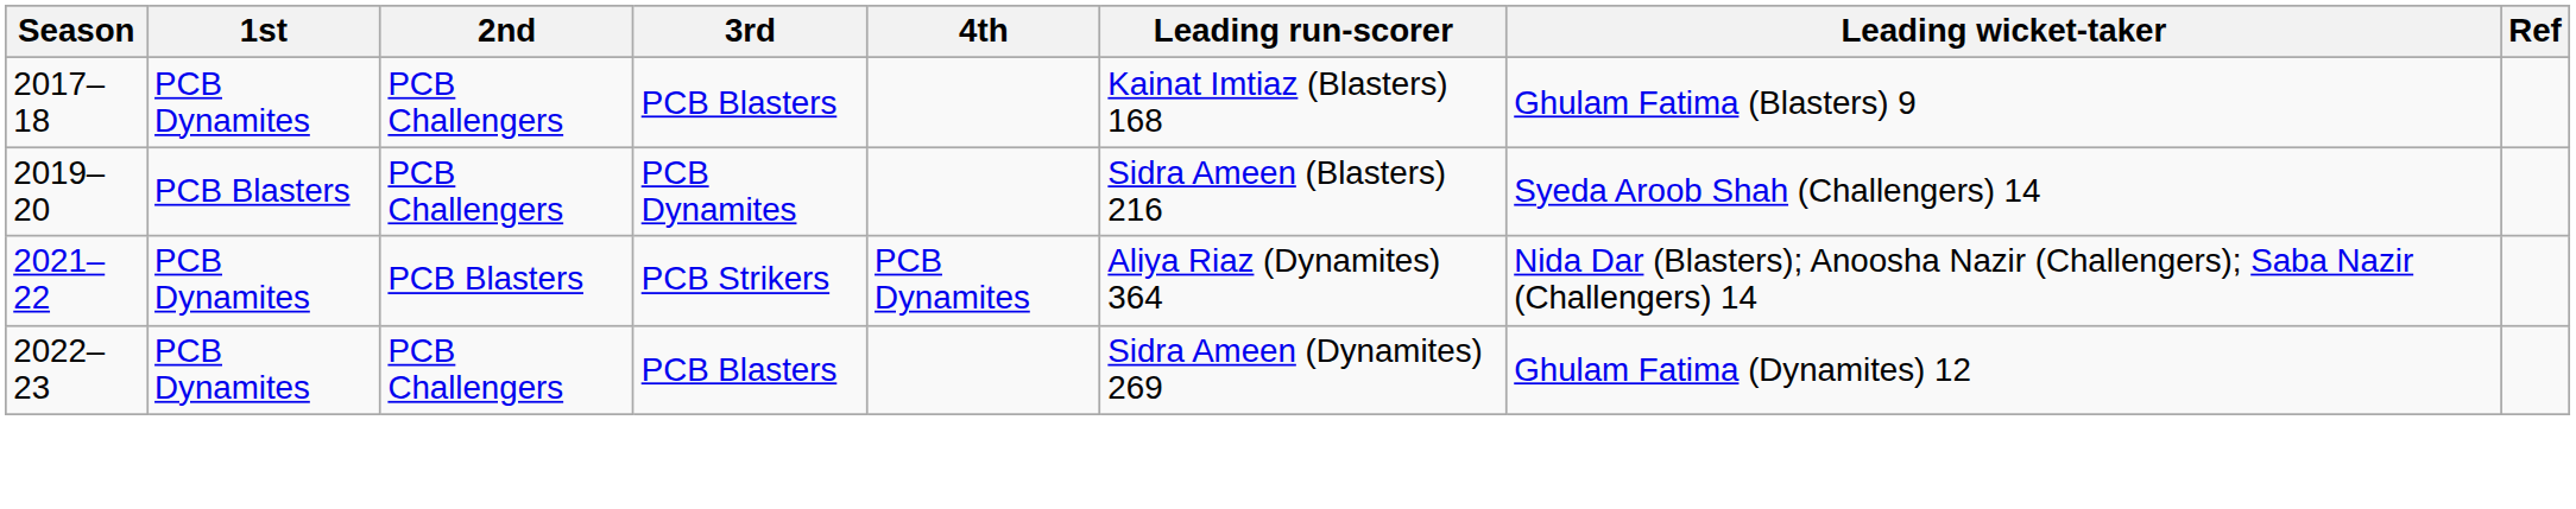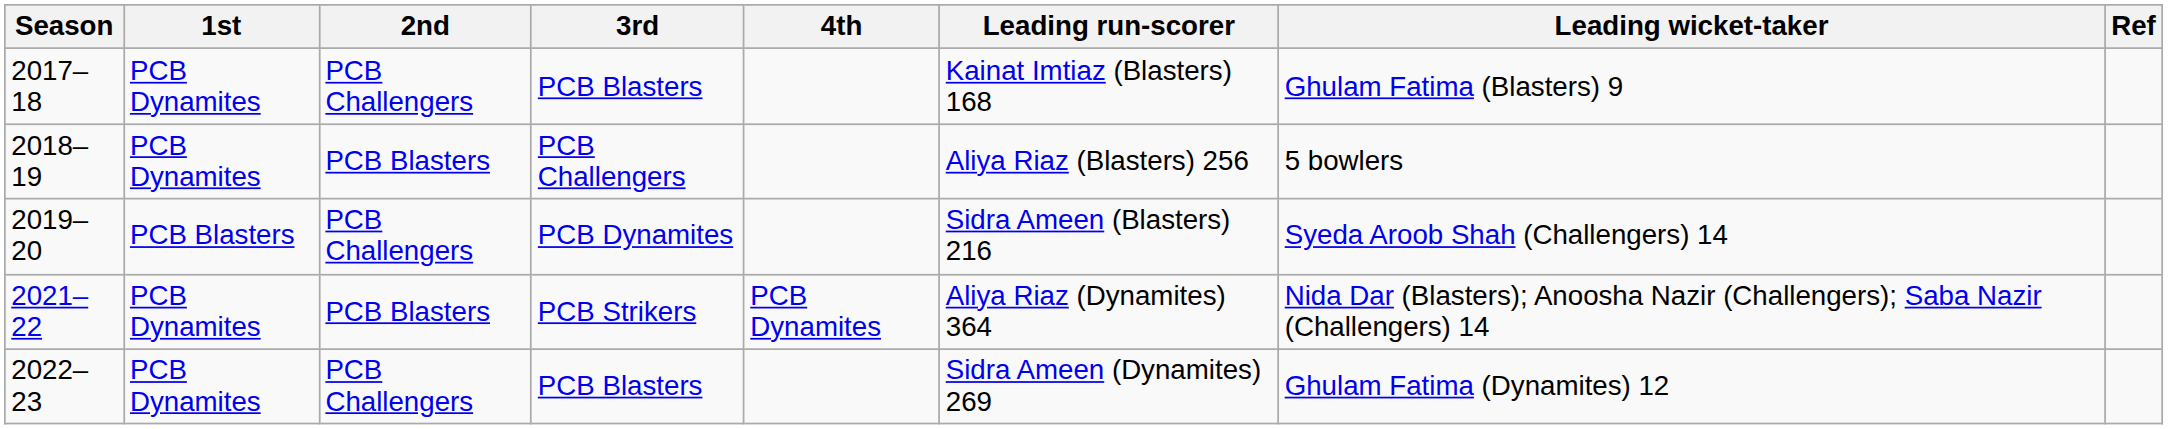 <table class="wikitable">
 <tr>
 <th>Season</th>
 <th>1st</th>
 <th>2nd</th>
 <th>3rd</th>
 <th>4th</th>
 <th>Leading run-scorer</th>
 <th>Leading wicket-taker</th>
 <th>Ref</th>
 </tr>
 <tr>
 <td>2017–18</td>
 <td><a href='#'>PCB Dynamites</a></td>
 <td><a href='#'>PCB Challengers</a></td>
 <td><a href='#'>PCB Blasters</a></td>
 <td></td>
 <td><a href='#'>Kainat Imtiaz</a> (Blasters) 168</td>
 <td><a href='#'>Ghulam Fatima</a> (Blasters) 9</td>
+<td></td>
+</tr>
+<tr>
+<td>2018–19</td>
+<td><a href='#'>PCB Dynamites</a></td>
+<td><a href='#'>PCB Blasters</a></td>
+<td><a href='#'>PCB Challengers</a></td>
+<td></td>
+<td><a href='#'>Aliya Riaz</a> (Blasters) 256</td>
+<td>5 bowlers</td>
 <td></td>
 </tr>
 <tr>
 <td>2019–20</td>
 <td><a href='#'>PCB Blasters</a></td>
 <td><a href='#'>PCB Challengers</a></td>
 <td><a href='#'>PCB Dynamites</a></td>
 <td></td>
 <td><a href='#'>Sidra Ameen</a> (Blasters) 216</td>
 <td><a href='#'>Syeda Aroob Shah</a> (Challengers) 14</td>
 <td></td>
 </tr>
 <tr>
 <td><a href='#'>2021–22</a></td>
 <td><a href='#'>PCB Dynamites</a></td>
 <td><a href='#'>PCB Blasters</a></td>
 <td><a href='#'>PCB Strikers</a></td>
 <td><a href='#'>PCB Dynamites</a></td>
 <td><a href='#'>Aliya Riaz</a> (Dynamites) 364</td>
 <td><a href='#'>Nida Dar</a> (Blasters); Anoosha Nazir (Challengers); <a href='#'>Saba Nazir</a> (Challengers) 14</td>
 <td></td>
 </tr>
 <tr>
 <td>2022–23</td>
 <td><a href='#'>PCB Dynamites</a></td>
 <td><a href='#'>PCB Challengers</a></td>
 <td><a href='#'>PCB Blasters</a></td>
 <td></td>
 <td><a href='#'>Sidra Ameen</a> (Dynamites) 269</td>
 <td><a href='#'>Ghulam Fatima</a> (Dynamites) 12</td>
 <td></td>
 </tr>
 </table>
